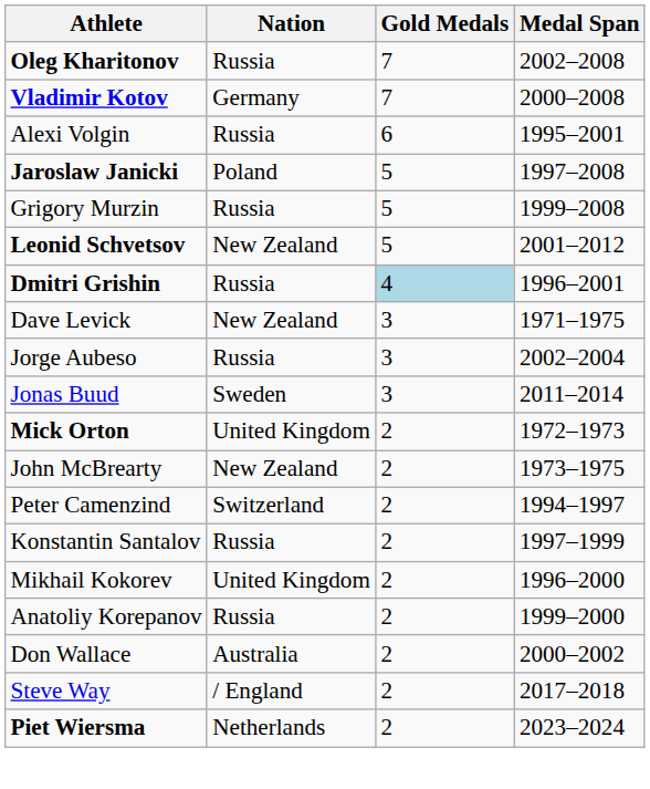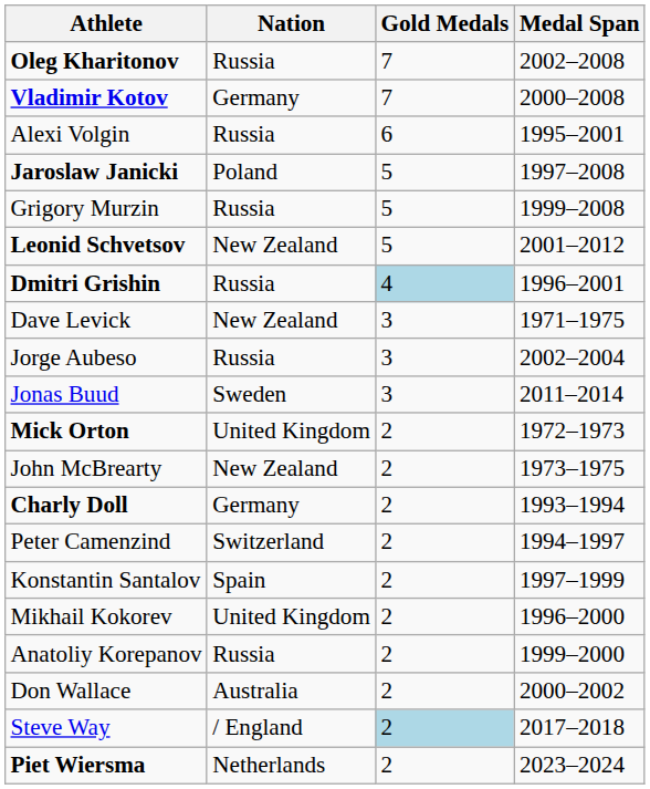 <table class="wikitable sortable">
 <tr>
 <th>Athlete</th>
 <th>Nation</th>
 <th>Gold Medals</th>
 <th>Medal Span</th>
 </tr>
 <tr>
 <td><strong>Oleg Kharitonov</strong></td>
 <td> Russia</td>
 <td>7</td>
 <td>2002–2008</td>
 </tr>
 <tr>
 <td><strong><a href='#'>Vladimir Kotov</a></strong></td>
 <td> Germany</td>
 <td>7</td>
 <td>2000–2008</td>
 </tr>
 <tr>
 <td>Alexi Volgin</td>
 <td> Russia</td>
 <td>6</td>
 <td>1995–2001</td>
 </tr>
 <tr>
 <td><strong>Jaroslaw Janicki</strong></td>
 <td> Poland</td>
 <td>5</td>
 <td>1997–2008</td>
 </tr>
 <tr>
 <td>Grigory Murzin</td>
 <td> Russia</td>
 <td>5</td>
 <td>1999–2008</td>
 </tr>
 <tr>
 <td><strong>Leonid Schvetsov</strong></td>
 <td> New Zealand</td>
 <td>5</td>
 <td>2001–2012</td>
 </tr>
 <tr>
 <td><strong>Dmitri Grishin</strong></td>
 <td> Russia</td>
 <td style="background: lightblue;">4</td>
 <td>1996–2001</td>
 </tr>
 <tr>
 <td>Dave Levick</td>
 <td> New Zealand</td>
 <td>3</td>
 <td>1971–1975</td>
 </tr>
 <tr>
 <td>Jorge Aubeso</td>
 <td> Russia</td>
 <td>3</td>
 <td>2002–2004</td>
 </tr>
 <tr>
 <td><a href='#'>Jonas Buud</a></td>
 <td> Sweden</td>
 <td>3</td>
 <td>2011–2014</td>
 </tr>
 <tr>
 <td><strong>Mick Orton</strong></td>
 <td> United Kingdom</td>
 <td>2</td>
 <td>1972–1973</td>
 </tr>
 <tr>
 <td>John McBrearty</td>
 <td> New Zealand</td>
 <td>2</td>
 <td>1973–1975</td>
 </tr>
 <tr>
+<td><strong>Charly Doll</strong></td>
+<td> Germany</td>
+<td>2</td>
+<td>1993–1994</td>
+</tr>
+<tr>
 <td>Peter Camenzind</td>
 <td> Switzerland</td>
 <td>2</td>
 <td>1994–1997</td>
 </tr>
 <tr>
 <td>Konstantin Santalov</td>
-<td> Russia</td>
+<td> Spain</td>
 <td>2</td>
 <td>1997–1999</td>
 </tr>
 <tr>
 <td>Mikhail Kokorev</td>
 <td> United Kingdom</td>
 <td>2</td>
 <td>1996–2000</td>
 </tr>
 <tr>
 <td>Anatoliy Korepanov</td>
 <td> Russia</td>
 <td>2</td>
 <td>1999–2000</td>
 </tr>
 <tr>
 <td>Don Wallace</td>
 <td> Australia</td>
 <td>2</td>
 <td>2000–2002</td>
 </tr>
 <tr>
 <td><a href='#'>Steve Way</a></td>
 <td> /  England</td>
-<td>2</td>
+<td style="background: lightblue;">2</td>
 <td>2017–2018</td>
 </tr>
 <tr>
 <td><strong>Piet Wiersma</strong></td>
 <td> Netherlands</td>
 <td>2</td>
 <td>2023–2024</td>
 </tr>
 </table>
